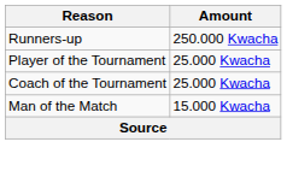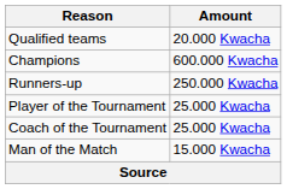 <table class="wikitable">
 <tr>
 <th>Reason</th>
 <th>Amount</th>
+</tr>
+<tr>
+<td>Qualified teams</td>
+<td>20.000 <a href='#'>Kwacha</a></td>
+</tr>
+<tr>
+<td>Champions</td>
+<td>600.000 <a href='#'>Kwacha</a></td>
 </tr>
 <tr>
 <td>Runners-up</td>
 <td>250.000 <a href='#'>Kwacha</a></td>
 </tr>
 <tr>
 <td>Player of the Tournament</td>
 <td>25.000 <a href='#'>Kwacha</a></td>
 </tr>
 <tr>
 <td>Coach of the Tournament</td>
 <td>25.000 <a href='#'>Kwacha</a></td>
 </tr>
 <tr>
 <td>Man of the Match</td>
 <td>15.000 <a href='#'>Kwacha</a></td>
 </tr>
 <tr>
 <th colspan=2>Source</th>
 </tr>
 </table>
